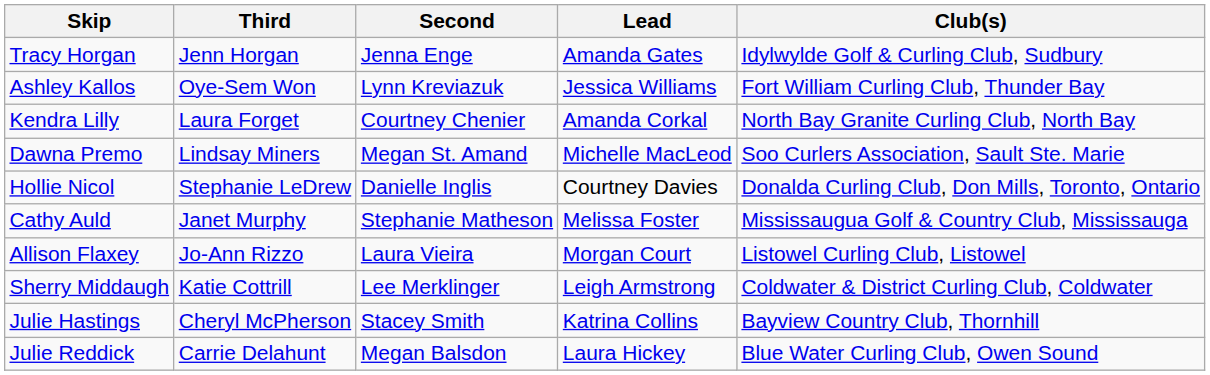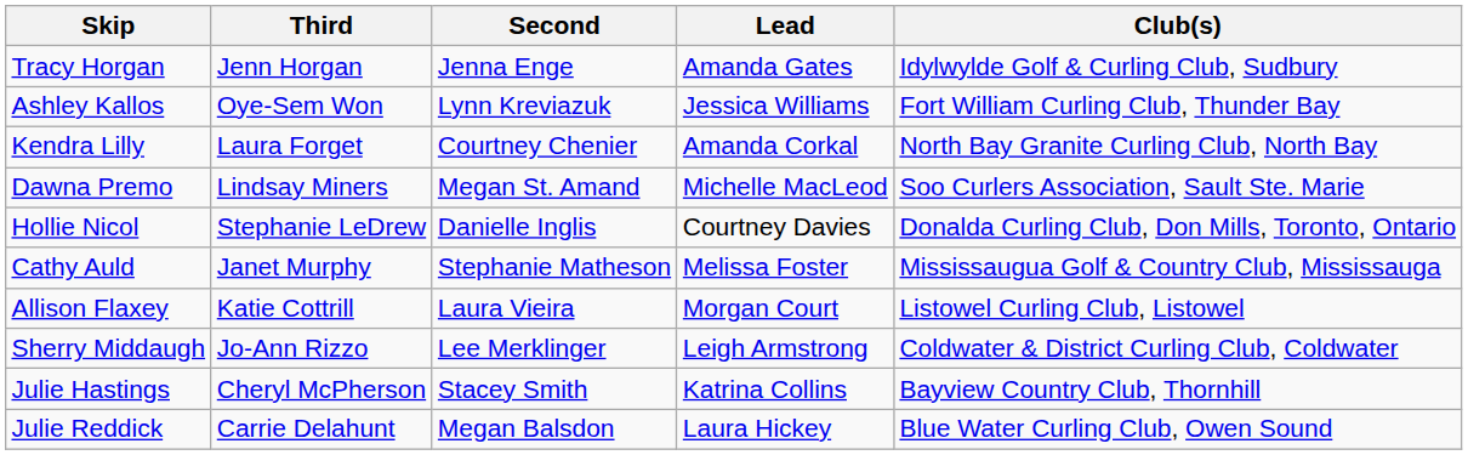 <table class="wikitable" border="1">
 <tr>
 <th>Skip</th>
 <th>Third</th>
 <th>Second</th>
 <th>Lead</th>
 <th>Club(s)</th>
 </tr>
 <tr>
 <td><a href='#'>Tracy Horgan</a></td>
 <td><a href='#'>Jenn Horgan</a></td>
 <td><a href='#'>Jenna Enge</a></td>
 <td><a href='#'>Amanda Gates</a></td>
 <td><a href='#'>Idylwylde Golf & Curling Club</a>, <a href='#'>Sudbury</a></td>
 </tr>
 <tr>
 <td><a href='#'>Ashley Kallos</a></td>
 <td><a href='#'>Oye-Sem Won</a></td>
 <td><a href='#'>Lynn Kreviazuk</a></td>
 <td><a href='#'>Jessica Williams</a></td>
 <td><a href='#'>Fort William Curling Club</a>, <a href='#'>Thunder Bay</a></td>
 </tr>
 <tr>
 <td><a href='#'>Kendra Lilly</a></td>
 <td><a href='#'>Laura Forget</a></td>
 <td><a href='#'>Courtney Chenier</a></td>
 <td><a href='#'>Amanda Corkal</a></td>
 <td><a href='#'>North Bay Granite Curling Club</a>, <a href='#'>North Bay</a></td>
 </tr>
 <tr>
 <td><a href='#'>Dawna Premo</a></td>
 <td><a href='#'>Lindsay Miners</a></td>
 <td><a href='#'>Megan St. Amand</a></td>
 <td><a href='#'>Michelle MacLeod</a></td>
 <td><a href='#'>Soo Curlers Association</a>, <a href='#'>Sault Ste. Marie</a></td>
 </tr>
 <tr>
 <td><a href='#'>Hollie Nicol</a></td>
 <td><a href='#'>Stephanie LeDrew</a></td>
 <td><a href='#'>Danielle Inglis</a></td>
 <td>Courtney Davies</td>
 <td><a href='#'>Donalda Curling Club</a>, <a href='#'>Don Mills</a>, <a href='#'>Toronto</a>, <a href='#'>Ontario</a></td>
 </tr>
 <tr>
 <td><a href='#'>Cathy Auld</a></td>
 <td><a href='#'>Janet Murphy</a></td>
 <td><a href='#'>Stephanie Matheson</a></td>
 <td><a href='#'>Melissa Foster</a></td>
 <td><a href='#'>Mississaugua Golf & Country Club</a>, <a href='#'>Mississauga</a></td>
 </tr>
 <tr>
 <td><a href='#'>Allison Flaxey</a></td>
-<td><a href='#'>Jo-Ann Rizzo</a></td>
+<td><a href='#'>Katie Cottrill</a></td>
 <td><a href='#'>Laura Vieira</a></td>
 <td><a href='#'>Morgan Court</a></td>
 <td><a href='#'>Listowel Curling Club</a>, <a href='#'>Listowel</a></td>
 </tr>
 <tr>
 <td><a href='#'>Sherry Middaugh</a></td>
-<td><a href='#'>Katie Cottrill</a></td>
+<td><a href='#'>Jo-Ann Rizzo</a></td>
 <td><a href='#'>Lee Merklinger</a></td>
 <td><a href='#'>Leigh Armstrong</a></td>
 <td><a href='#'>Coldwater & District Curling Club</a>, <a href='#'>Coldwater</a></td>
 </tr>
 <tr>
 <td><a href='#'>Julie Hastings</a></td>
 <td><a href='#'>Cheryl McPherson</a></td>
 <td><a href='#'>Stacey Smith</a></td>
 <td><a href='#'>Katrina Collins</a></td>
 <td><a href='#'>Bayview Country Club</a>, <a href='#'>Thornhill</a></td>
 </tr>
 <tr>
 <td><a href='#'>Julie Reddick</a></td>
 <td><a href='#'>Carrie Delahunt</a></td>
 <td><a href='#'>Megan Balsdon</a></td>
 <td><a href='#'>Laura Hickey</a></td>
 <td><a href='#'>Blue Water Curling Club</a>, <a href='#'>Owen Sound</a></td>
 </tr>
 </table>
